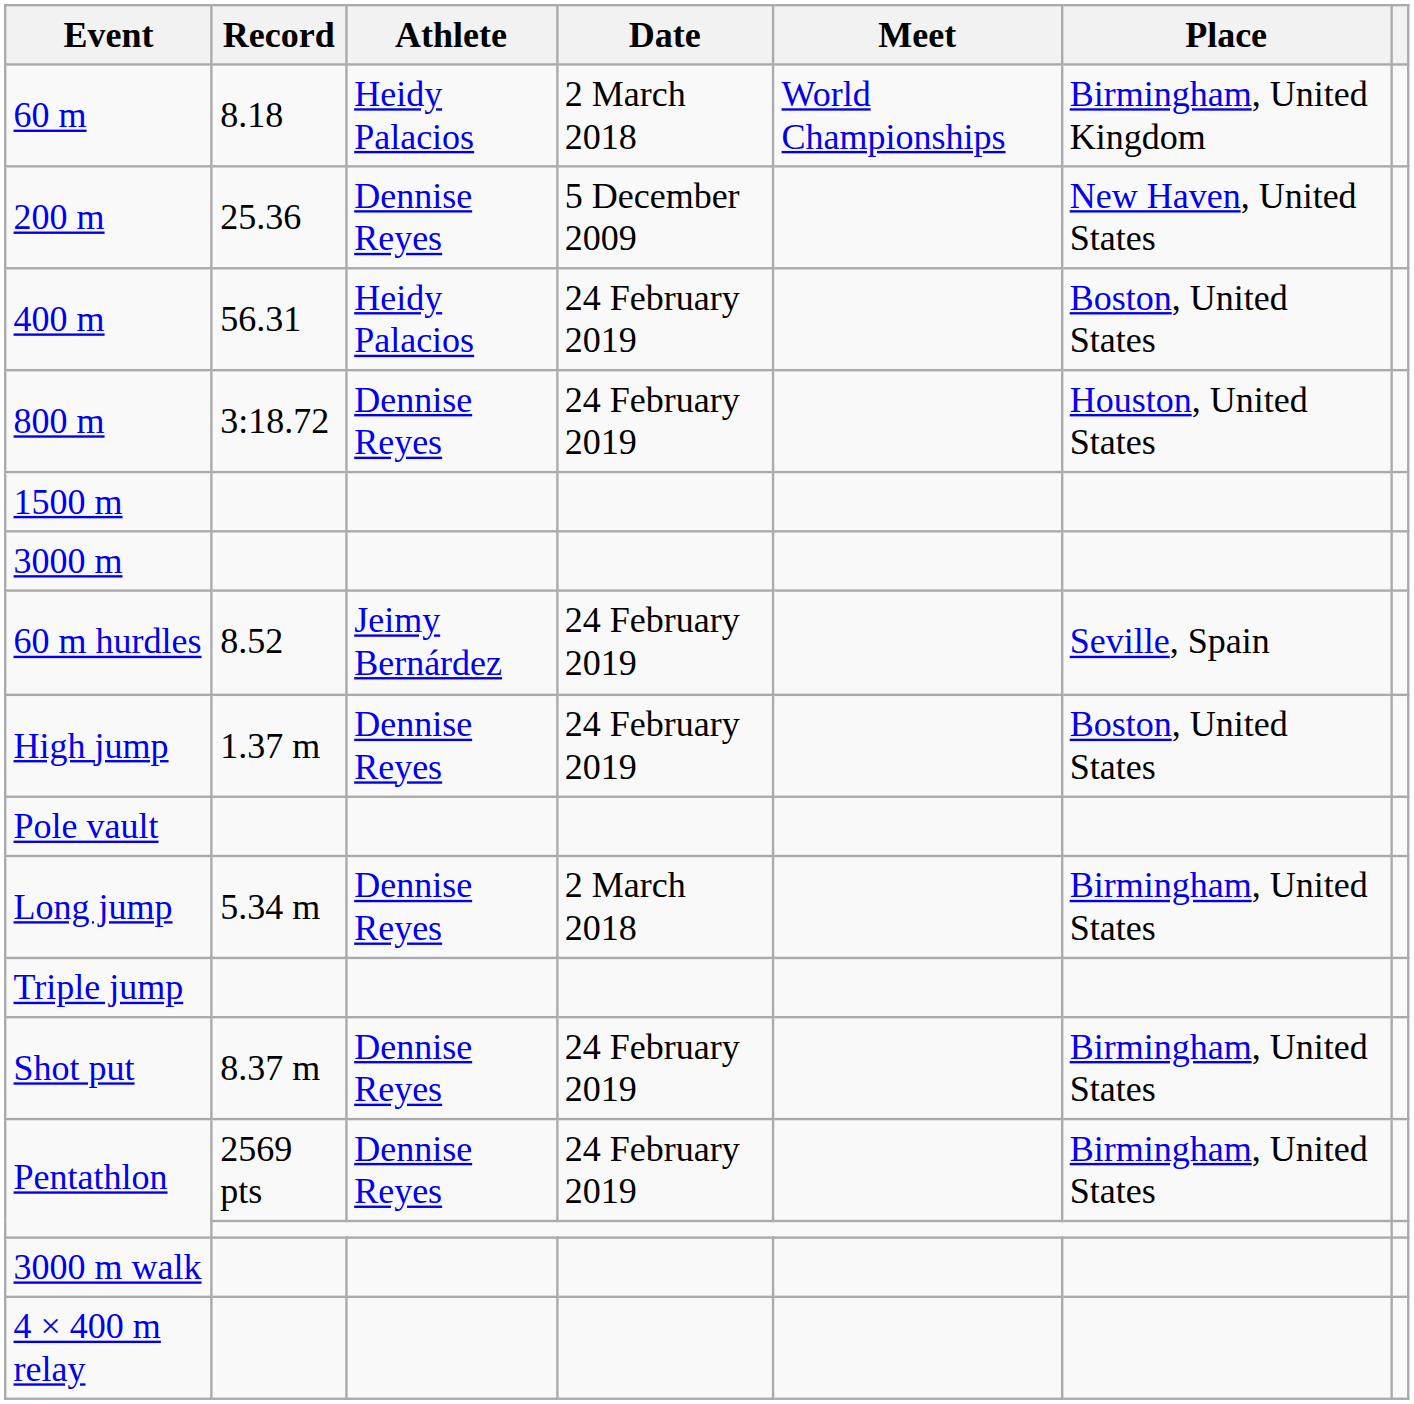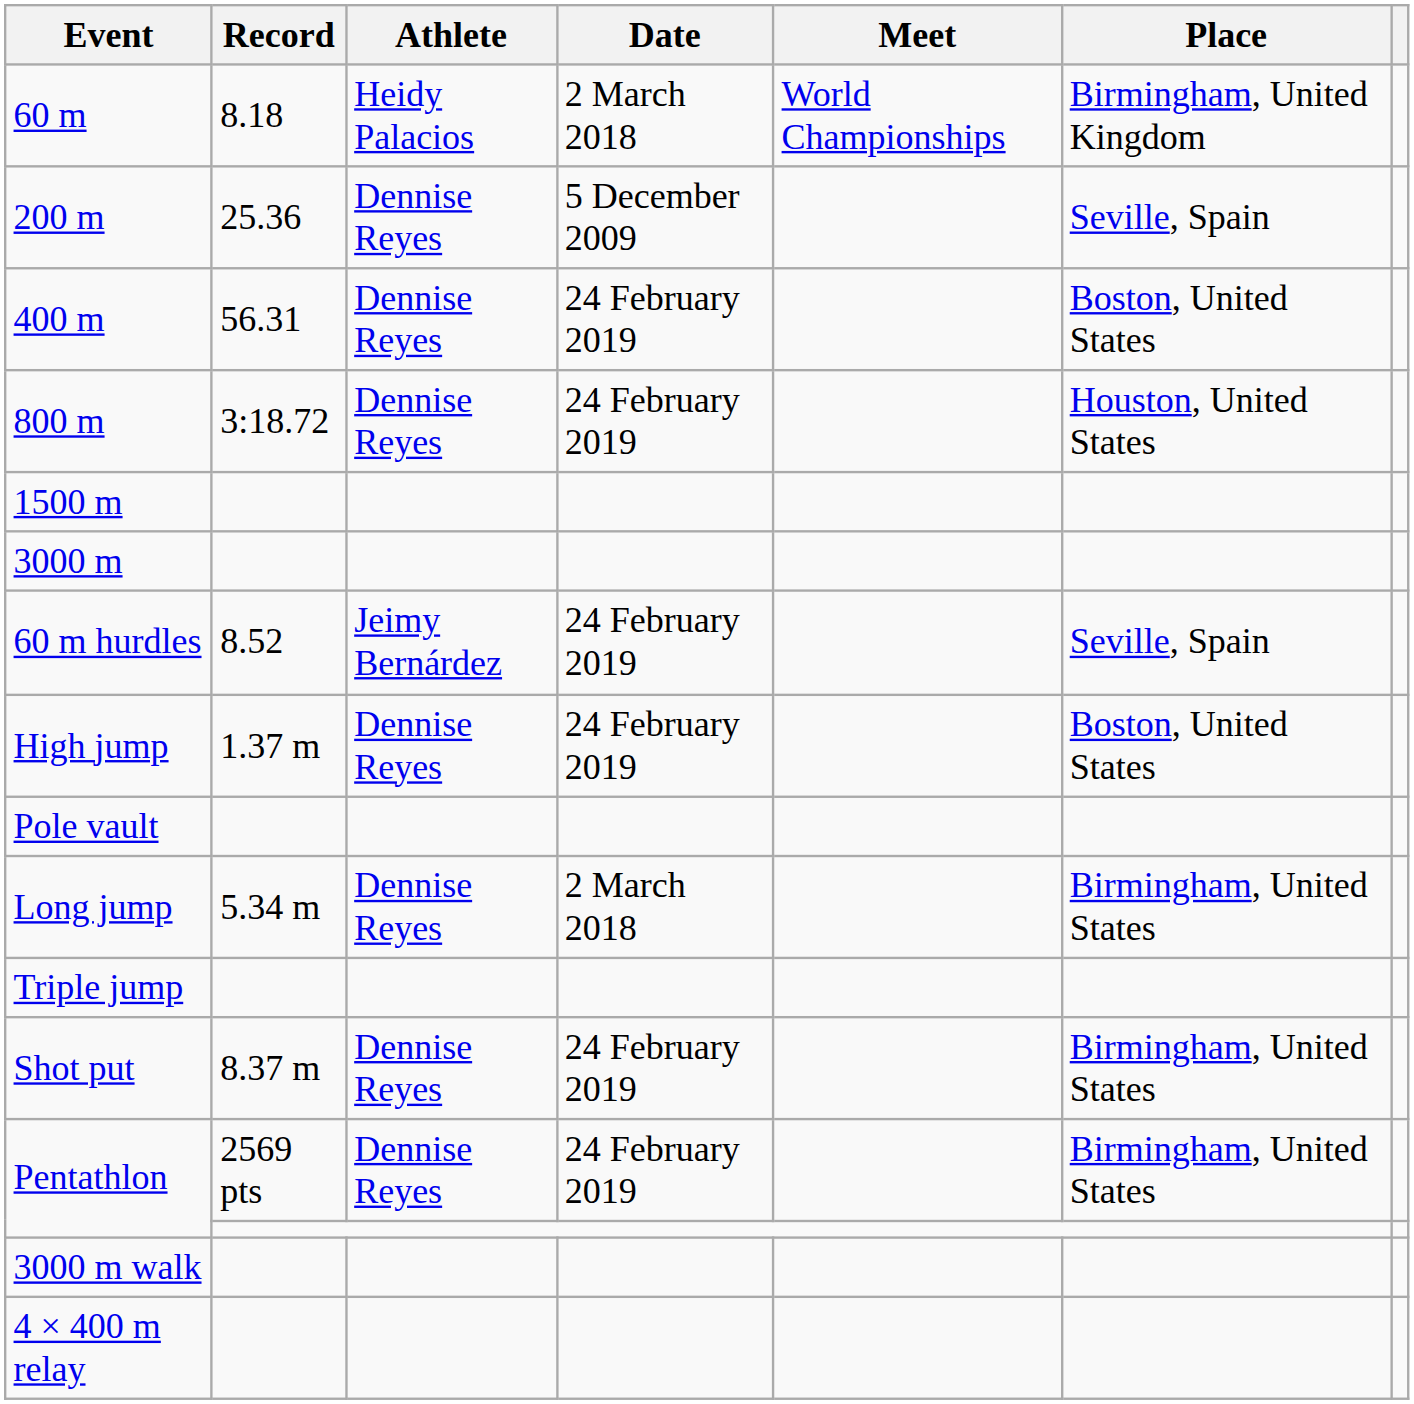 <table class="wikitable" style="font-size:95%; width: 95%;">
 <tr>
 <th>Event</th>
 <th>Record</th>
 <th>Athlete</th>
 <th>Date</th>
 <th>Meet</th>
 <th>Place</th>
 <th></th>
 </tr>
 <tr>
 <td><a href='#'>60 m</a></td>
 <td>8.18</td>
 <td><a href='#'>Heidy Palacios</a></td>
 <td>2 March 2018</td>
 <td><a href='#'>World Championships</a></td>
 <td><a href='#'>Birmingham</a>, United Kingdom</td>
 <td></td>
 </tr>
 <tr>
 <td><a href='#'>200 m</a></td>
 <td>25.36</td>
 <td><a href='#'>Dennise Reyes</a></td>
 <td>5 December 2009</td>
 <td></td>
-<td><a href='#'>New Haven</a>, United States</td>
+<td><a href='#'>Seville</a>, Spain</td>
 <td></td>
 </tr>
 <tr>
 <td><a href='#'>400 m</a></td>
 <td>56.31</td>
-<td><a href='#'>Heidy Palacios</a></td>
+<td><a href='#'>Dennise Reyes</a></td>
 <td>24 February 2019</td>
 <td></td>
 <td><a href='#'>Boston</a>, United States</td>
 <td></td>
 </tr>
 <tr>
 <td><a href='#'>800 m</a></td>
 <td>3:18.72</td>
 <td><a href='#'>Dennise Reyes</a></td>
 <td>24 February 2019</td>
 <td></td>
 <td><a href='#'>Houston</a>, United States</td>
 <td></td>
 </tr>
 <tr>
 <td><a href='#'>1500 m</a></td>
 <td></td>
 <td></td>
 <td></td>
 <td></td>
 <td></td>
 <td></td>
 </tr>
 <tr>
 <td><a href='#'>3000 m</a></td>
 <td></td>
 <td></td>
 <td></td>
 <td></td>
 <td></td>
 <td></td>
 </tr>
 <tr>
 <td><a href='#'>60 m hurdles</a></td>
 <td>8.52</td>
 <td><a href='#'>Jeimy Bernárdez</a></td>
 <td>24 February 2019</td>
 <td></td>
 <td><a href='#'>Seville</a>, Spain</td>
 <td></td>
 </tr>
 <tr>
 <td><a href='#'>High jump</a></td>
 <td>1.37 m</td>
 <td><a href='#'>Dennise Reyes</a></td>
 <td>24 February 2019</td>
 <td></td>
 <td><a href='#'>Boston</a>, United States</td>
 <td></td>
 </tr>
 <tr>
 <td><a href='#'>Pole vault</a></td>
 <td></td>
 <td></td>
 <td></td>
 <td></td>
 <td></td>
 <td></td>
 </tr>
 <tr>
 <td><a href='#'>Long jump</a></td>
 <td>5.34 m</td>
 <td><a href='#'>Dennise Reyes</a></td>
 <td>2 March 2018</td>
 <td></td>
 <td><a href='#'>Birmingham</a>, United States</td>
 <td></td>
 </tr>
 <tr>
 <td><a href='#'>Triple jump</a></td>
 <td></td>
 <td></td>
 <td></td>
 <td></td>
 <td></td>
 <td></td>
 </tr>
 <tr>
 <td><a href='#'>Shot put</a></td>
 <td>8.37 m</td>
 <td><a href='#'>Dennise Reyes</a></td>
 <td>24 February 2019</td>
 <td></td>
 <td><a href='#'>Birmingham</a>, United States</td>
 <td></td>
 </tr>
 <tr>
 <td rowspan=2><a href='#'>Pentathlon</a></td>
 <td>2569 pts</td>
 <td><a href='#'>Dennise Reyes</a></td>
 <td>24 February 2019</td>
 <td></td>
 <td><a href='#'>Birmingham</a>, United States</td>
 <td></td>
 </tr>
 <tr>
 <td colspan=5></td>
 <td></td>
 </tr>
 <tr>
 <td><a href='#'>3000 m walk</a></td>
 <td></td>
 <td></td>
 <td></td>
 <td></td>
 <td></td>
 <td></td>
 </tr>
 <tr>
 <td><a href='#'>4 × 400 m relay</a></td>
 <td></td>
 <td></td>
 <td></td>
 <td></td>
 <td></td>
 <td></td>
 </tr>
 </table>
